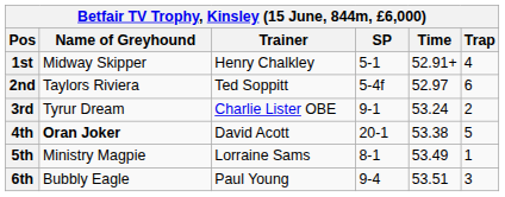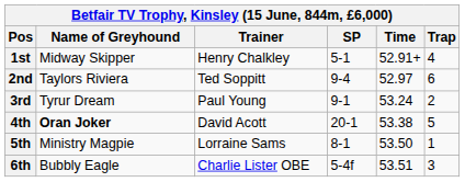 <table class="wikitable">
 <tr>
 <th colspan="6"><a href='#'>Betfair TV Trophy</a>, <a href='#'>Kinsley</a> (15 June, 844m, £6,000)</th>
 </tr>
 <tr>
 <th width=30>Pos</th>
 <th width=180>Name of Greyhound</th>
 <th width=150>Trainer</th>
 <th width=50>SP</th>
 <th width=50>Time</th>
 <th width=30>Trap</th>
 </tr>
 <tr>
 <th>1st</th>
 <td>Midway Skipper</td>
 <td>Henry Chalkley</td>
 <td>5-1</td>
 <td>52.91+</td>
 <td>4</td>
 </tr>
 <tr>
 <th>2nd</th>
 <td>Taylors Riviera</td>
 <td>Ted Soppitt</td>
-<td>5-4f</td>
+<td>9-4</td>
 <td>52.97</td>
 <td>6</td>
 </tr>
 <tr>
 <th>3rd</th>
 <td>Tyrur Dream</td>
-<td><a href='#'>Charlie Lister</a> OBE</td>
+<td>Paul Young</td>
 <td>9-1</td>
 <td>53.24</td>
 <td>2</td>
 </tr>
 <tr>
 <th>4th</th>
 <td><strong>Oran Joker</strong></td>
 <td>David Acott</td>
 <td>20-1</td>
 <td>53.38</td>
 <td>5</td>
 </tr>
 <tr>
 <th>5th</th>
 <td>Ministry Magpie</td>
 <td>Lorraine Sams</td>
 <td>8-1</td>
-<td>53.49</td>
+<td>53.50</td>
 <td>1</td>
 </tr>
 <tr>
 <th>6th</th>
 <td>Bubbly Eagle</td>
-<td>Paul Young</td>
-<td>9-4</td>
+<td><a href='#'>Charlie Lister</a> OBE</td>
+<td>5-4f</td>
 <td>53.51</td>
 <td>3</td>
 </tr>
 </table>
